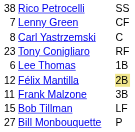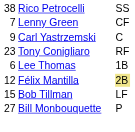 <table>
 <tr>
 <td>38</td>
 <td><a href='#'>Rico Petrocelli</a></td>
 <td>SS</td>
 </tr>
 <tr>
 <td>  7</td>
 <td><a href='#'>Lenny Green</a></td>
 <td>CF</td>
 </tr>
 <tr>
-<td>  8</td>
+<td>  9</td>
 <td><a href='#'>Carl Yastrzemski</a></td>
 <td>C</td>
 </tr>
 <tr>
 <td>23</td>
 <td><a href='#'>Tony Conigliaro</a></td>
 <td>RF</td>
 </tr>
 <tr>
 <td>  6</td>
 <td><a href='#'>Lee Thomas</a></td>
 <td>1B</td>
 </tr>
 <tr>
 <td>12</td>
 <td><a href='#'>Félix Mantilla</a>    </td>
 <td style="background: khaki;">2B</td>
 </tr>
 <tr>
-<td>11</td>
-<td><a href='#'>Frank Malzone</a></td>
-<td>3B</td>
-</tr>
-<tr>
 <td>15</td>
 <td><a href='#'>Bob Tillman</a></td>
 <td>LF</td>
 </tr>
 <tr>
 <td>27</td>
 <td><a href='#'>Bill Monbouquette</a>    </td>
 <td>P</td>
 </tr>
 <tr>
 </tr>
 </table>
